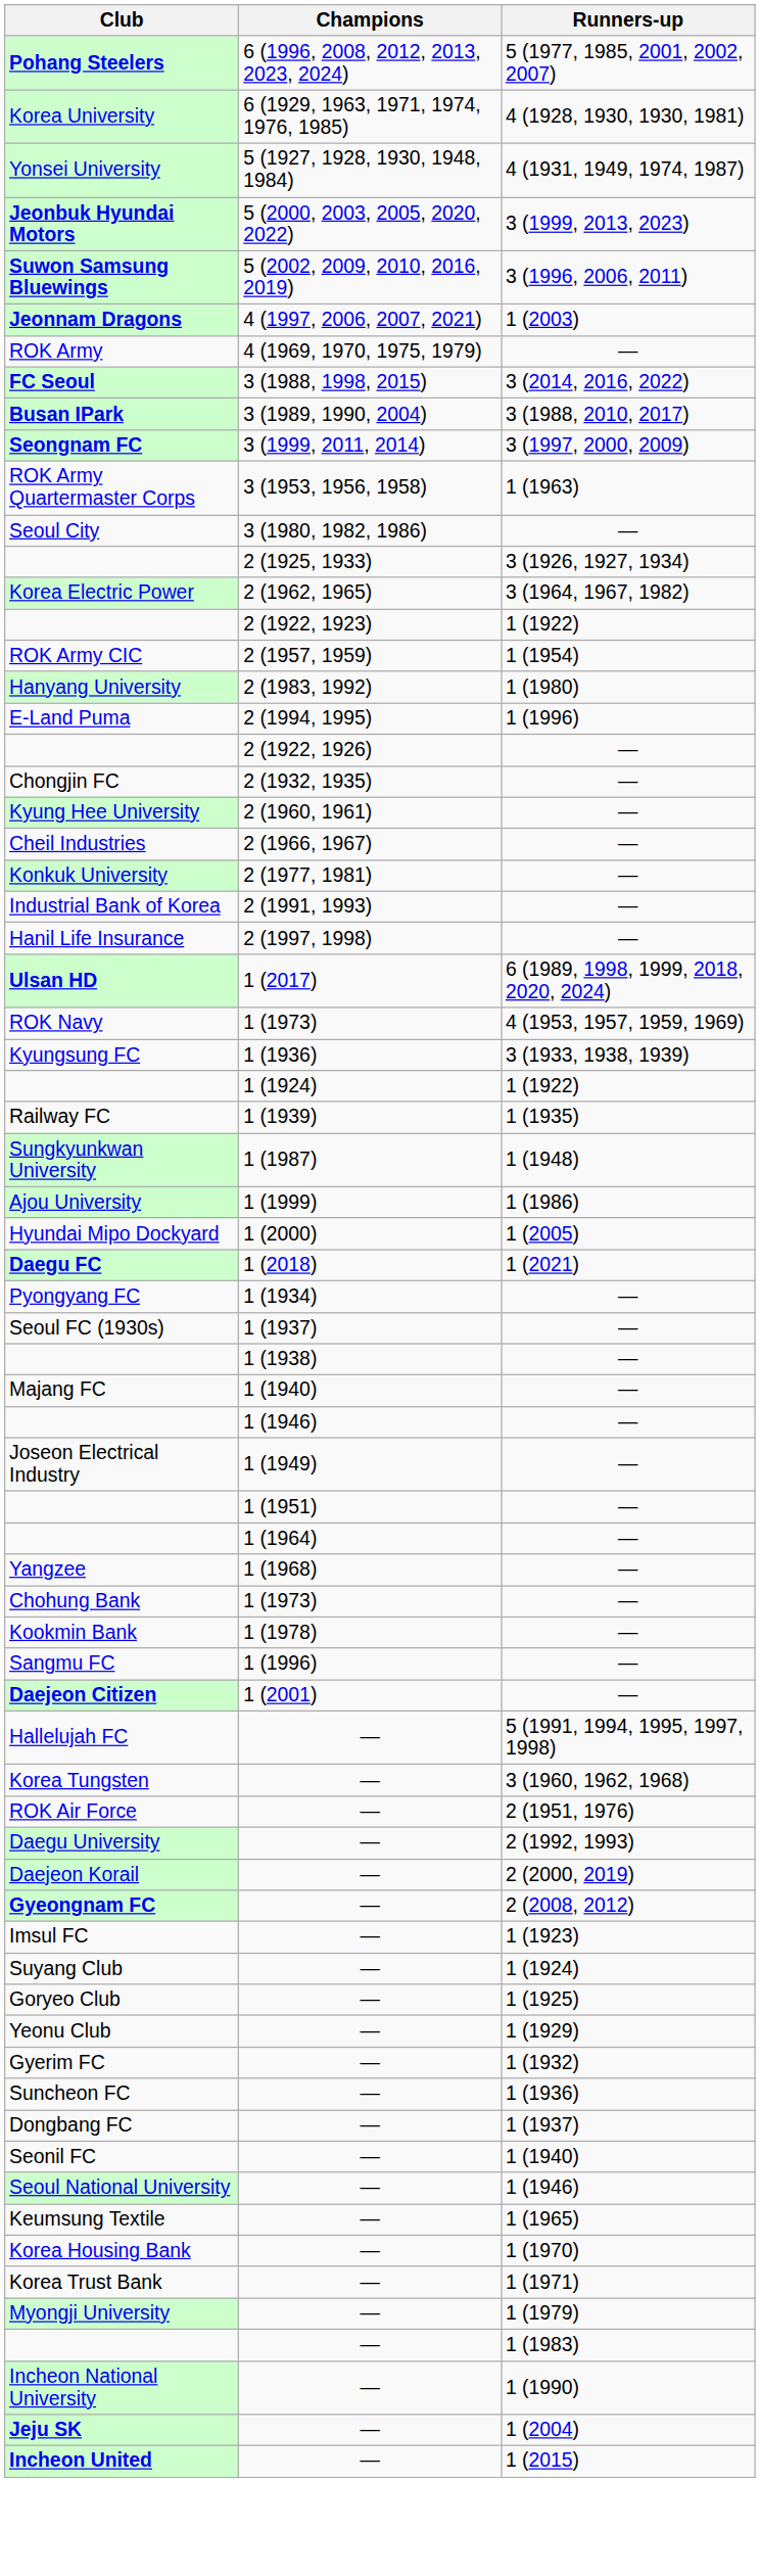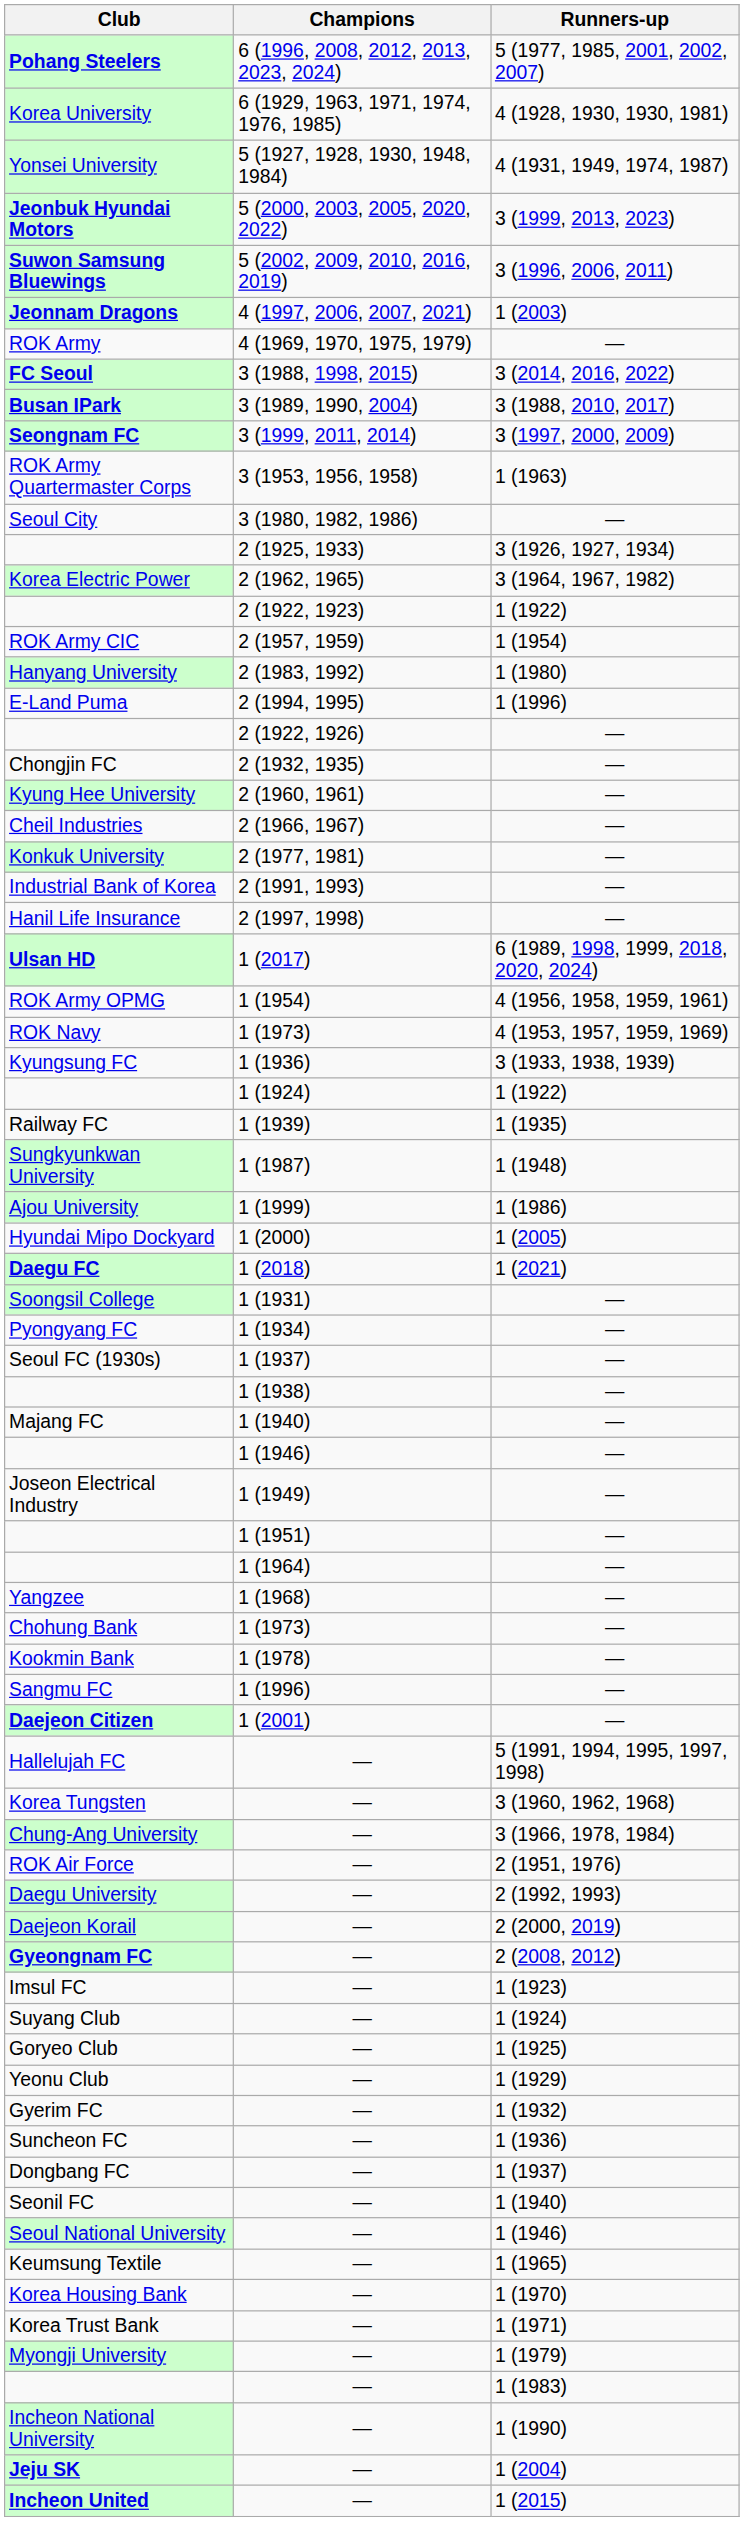 <table class="wikitable">
 <tr>
 <th>Club</th>
 <th>Champions</th>
 <th>Runners-up</th>
 </tr>
 <tr>
 <td bgcolor="#ccffcc"><strong><a href='#'>Pohang Steelers</a></strong></td>
 <td>6 (<a href='#'>1996</a>, <a href='#'>2008</a>, <a href='#'>2012</a>, <a href='#'>2013</a>, <a href='#'>2023</a>, <a href='#'>2024</a>)</td>
 <td>5 (1977, 1985, <a href='#'>2001</a>, <a href='#'>2002</a>, <a href='#'>2007</a>)</td>
 </tr>
 <tr>
 <td bgcolor="#ccffcc"><a href='#'>Korea University</a></td>
 <td>6 (1929, 1963, 1971, 1974, 1976, 1985)</td>
 <td>4 (1928, 1930, 1930, 1981)</td>
 </tr>
 <tr>
 <td bgcolor="#ccffcc"><a href='#'>Yonsei University</a></td>
 <td>5 (1927, 1928, 1930, 1948, 1984)</td>
 <td>4 (1931, 1949, 1974, 1987)</td>
 </tr>
 <tr>
 <td bgcolor="#ccffcc"><strong><a href='#'>Jeonbuk Hyundai Motors</a></strong></td>
 <td>5 (<a href='#'>2000</a>, <a href='#'>2003</a>, <a href='#'>2005</a>, <a href='#'>2020</a>, <a href='#'>2022</a>)</td>
 <td>3 (<a href='#'>1999</a>, <a href='#'>2013</a>, <a href='#'>2023</a>)</td>
 </tr>
 <tr>
 <td bgcolor="#ccffcc"><strong><a href='#'>Suwon Samsung Bluewings</a></strong></td>
 <td>5 (<a href='#'>2002</a>, <a href='#'>2009</a>, <a href='#'>2010</a>, <a href='#'>2016</a>, <a href='#'>2019</a>)</td>
 <td>3 (<a href='#'>1996</a>, <a href='#'>2006</a>, <a href='#'>2011</a>)</td>
 </tr>
 <tr>
 <td bgcolor="#ccffcc"><strong><a href='#'>Jeonnam Dragons</a></strong></td>
 <td>4 (<a href='#'>1997</a>, <a href='#'>2006</a>, <a href='#'>2007</a>, <a href='#'>2021</a>)</td>
 <td>1 (<a href='#'>2003</a>)</td>
 </tr>
 <tr>
 <td><a href='#'>ROK Army</a></td>
 <td>4 (1969, 1970, 1975, 1979)</td>
 <td align="center">—</td>
 </tr>
 <tr>
 <td bgcolor="#ccffcc"><strong><a href='#'>FC Seoul</a></strong></td>
 <td>3 (1988, <a href='#'>1998</a>, <a href='#'>2015</a>)</td>
 <td>3 (<a href='#'>2014</a>, <a href='#'>2016</a>, <a href='#'>2022</a>)</td>
 </tr>
 <tr>
 <td bgcolor="#ccffcc"><strong><a href='#'>Busan IPark</a></strong></td>
 <td>3 (1989, 1990, <a href='#'>2004</a>)</td>
 <td>3 (1988, <a href='#'>2010</a>, <a href='#'>2017</a>)</td>
 </tr>
 <tr>
 <td bgcolor="#ccffcc"><strong><a href='#'>Seongnam FC</a></strong></td>
 <td>3 (<a href='#'>1999</a>, <a href='#'>2011</a>, <a href='#'>2014</a>)</td>
 <td>3 (<a href='#'>1997</a>, <a href='#'>2000</a>, <a href='#'>2009</a>)</td>
 </tr>
 <tr>
 <td><a href='#'>ROK Army Quartermaster Corps</a></td>
 <td>3 (1953, 1956, 1958)</td>
 <td>1 (1963)</td>
 </tr>
 <tr>
 <td><a href='#'>Seoul City</a></td>
 <td>3 (1980, 1982, 1986)</td>
 <td align="center">—</td>
 </tr>
 <tr>
 <td></td>
 <td>2 (1925, 1933)</td>
 <td>3 (1926, 1927, 1934)</td>
 </tr>
 <tr>
 <td bgcolor="#ccffcc"><a href='#'>Korea Electric Power</a></td>
 <td>2 (1962, 1965)</td>
 <td>3 (1964, 1967, 1982)</td>
 </tr>
 <tr>
 <td></td>
 <td>2 (1922, 1923)</td>
 <td>1 (1922)</td>
 </tr>
 <tr>
 <td><a href='#'>ROK Army CIC</a></td>
 <td>2 (1957, 1959)</td>
 <td>1 (1954)</td>
 </tr>
 <tr>
 <td bgcolor="#ccffcc"><a href='#'>Hanyang University</a></td>
 <td>2 (1983, 1992)</td>
 <td>1 (1980)</td>
 </tr>
 <tr>
 <td><a href='#'>E-Land Puma</a></td>
 <td>2 (1994, 1995)</td>
 <td>1 (1996)</td>
 </tr>
 <tr>
 <td></td>
 <td>2 (1922, 1926)</td>
 <td align="center">—</td>
 </tr>
 <tr>
 <td>Chongjin FC</td>
 <td>2 (1932, 1935)</td>
 <td align="center">—</td>
 </tr>
 <tr>
 <td bgcolor="#ccffcc"><a href='#'>Kyung Hee University</a></td>
 <td>2 (1960, 1961)</td>
 <td align="center">—</td>
 </tr>
 <tr>
 <td><a href='#'>Cheil Industries</a></td>
 <td>2 (1966, 1967)</td>
 <td align="center">—</td>
 </tr>
 <tr>
 <td bgcolor="#ccffcc"><a href='#'>Konkuk University</a></td>
 <td>2 (1977, 1981)</td>
 <td align="center">—</td>
 </tr>
 <tr>
 <td><a href='#'>Industrial Bank of Korea</a></td>
 <td>2 (1991, 1993)</td>
 <td align="center">—</td>
 </tr>
 <tr>
 <td><a href='#'>Hanil Life Insurance</a></td>
 <td>2 (1997, 1998)</td>
 <td align="center">—</td>
 </tr>
 <tr>
 <td bgcolor="#ccffcc"><strong><a href='#'>Ulsan HD</a></strong></td>
 <td>1 (<a href='#'>2017</a>)</td>
 <td>6 (1989, <a href='#'>1998</a>, 1999, <a href='#'>2018</a>, <a href='#'>2020</a>, <a href='#'>2024</a>)</td>
 </tr>
 <tr>
+<td><a href='#'>ROK Army OPMG</a></td>
+<td>1 (1954)</td>
+<td>4 (1956, 1958, 1959, 1961)</td>
+</tr>
+<tr>
 <td><a href='#'>ROK Navy</a></td>
 <td>1 (1973)</td>
 <td>4 (1953, 1957, 1959, 1969)</td>
 </tr>
 <tr>
 <td><a href='#'>Kyungsung FC</a></td>
 <td>1 (1936)</td>
 <td>3 (1933, 1938, 1939)</td>
 </tr>
 <tr>
 <td></td>
 <td>1 (1924)</td>
 <td>1 (1922)</td>
 </tr>
 <tr>
 <td>Railway FC</td>
 <td>1 (1939)</td>
 <td>1 (1935)</td>
 </tr>
 <tr>
 <td bgcolor="#ccffcc"><a href='#'>Sungkyunkwan University</a></td>
 <td>1 (1987)</td>
 <td>1 (1948)</td>
 </tr>
 <tr>
 <td bgcolor="#ccffcc"><a href='#'>Ajou University</a></td>
 <td>1 (1999)</td>
 <td>1 (1986)</td>
 </tr>
 <tr>
 <td><a href='#'>Hyundai Mipo Dockyard</a></td>
 <td>1 (2000)</td>
 <td>1 (<a href='#'>2005</a>)</td>
 </tr>
 <tr>
 <td bgcolor="#ccffcc"><strong><a href='#'>Daegu FC</a></strong></td>
 <td>1 (<a href='#'>2018</a>)</td>
 <td>1 (<a href='#'>2021</a>)</td>
+</tr>
+<tr>
+<td bgcolor="#ccffcc"><a href='#'>Soongsil College</a></td>
+<td>1 (1931)</td>
+<td align="center">—</td>
 </tr>
 <tr>
 <td><a href='#'>Pyongyang FC</a></td>
 <td>1 (1934)</td>
 <td align="center">—</td>
 </tr>
 <tr>
 <td>Seoul FC (1930s)</td>
 <td>1 (1937)</td>
 <td align="center">—</td>
 </tr>
 <tr>
 <td></td>
 <td>1 (1938)</td>
 <td align="center">—</td>
 </tr>
 <tr>
 <td>Majang FC</td>
 <td>1 (1940)</td>
 <td align="center">—</td>
 </tr>
 <tr>
 <td></td>
 <td>1 (1946)</td>
 <td align="center">—</td>
 </tr>
 <tr>
 <td>Joseon Electrical Industry</td>
 <td>1 (1949)</td>
 <td align="center">—</td>
 </tr>
 <tr>
 <td></td>
 <td>1 (1951)</td>
 <td align="center">—</td>
 </tr>
 <tr>
 <td></td>
 <td>1 (1964)</td>
 <td align="center">—</td>
 </tr>
 <tr>
 <td><a href='#'>Yangzee</a></td>
 <td>1 (1968)</td>
 <td align="center">—</td>
 </tr>
 <tr>
 <td><a href='#'>Chohung Bank</a></td>
 <td>1 (1973)</td>
 <td align="center">—</td>
 </tr>
 <tr>
 <td><a href='#'>Kookmin Bank</a></td>
 <td>1 (1978)</td>
 <td align="center">—</td>
 </tr>
 <tr>
 <td><a href='#'>Sangmu FC</a></td>
 <td>1 (1996)</td>
 <td align="center">—</td>
 </tr>
 <tr>
 <td bgcolor="#ccffcc"><strong><a href='#'>Daejeon Citizen</a></strong></td>
 <td>1 (<a href='#'>2001</a>)</td>
 <td align="center">—</td>
 </tr>
 <tr>
 <td><a href='#'>Hallelujah FC</a></td>
 <td align="center">—</td>
 <td>5 (1991, 1994, 1995, 1997, 1998)</td>
 </tr>
 <tr>
 <td><a href='#'>Korea Tungsten</a></td>
 <td align="center">—</td>
 <td>3 (1960, 1962, 1968)</td>
+</tr>
+<tr>
+<td bgcolor="#ccffcc"><a href='#'>Chung-Ang University</a></td>
+<td align="center">—</td>
+<td>3 (1966, 1978, 1984)</td>
 </tr>
 <tr>
 <td><a href='#'>ROK Air Force</a></td>
 <td align="center">—</td>
 <td>2 (1951, 1976)</td>
 </tr>
 <tr>
 <td bgcolor="#ccffcc"><a href='#'>Daegu University</a></td>
 <td align="center">—</td>
 <td>2 (1992, 1993)</td>
 </tr>
 <tr>
 <td bgcolor="#ccffcc"><a href='#'>Daejeon Korail</a></td>
 <td align="center">—</td>
 <td>2 (2000, <a href='#'>2019</a>)</td>
 </tr>
 <tr>
 <td bgcolor="#ccffcc"><strong><a href='#'>Gyeongnam FC</a></strong></td>
 <td align="center">—</td>
 <td>2 (<a href='#'>2008</a>, <a href='#'>2012</a>)</td>
 </tr>
 <tr>
 <td>Imsul FC</td>
 <td align="center">—</td>
 <td>1 (1923)</td>
 </tr>
 <tr>
 <td>Suyang Club</td>
 <td align="center">—</td>
 <td>1 (1924)</td>
 </tr>
 <tr>
 <td>Goryeo Club</td>
 <td align="center">—</td>
 <td>1 (1925)</td>
 </tr>
 <tr>
 <td>Yeonu Club</td>
 <td align="center">—</td>
 <td>1 (1929)</td>
 </tr>
 <tr>
 <td>Gyerim FC</td>
 <td align="center">—</td>
 <td>1 (1932)</td>
 </tr>
 <tr>
 <td>Suncheon FC</td>
 <td align="center">—</td>
 <td>1 (1936)</td>
 </tr>
 <tr>
 <td>Dongbang FC</td>
 <td align="center">—</td>
 <td>1 (1937)</td>
 </tr>
 <tr>
 <td>Seonil FC</td>
 <td align="center">—</td>
 <td>1 (1940)</td>
 </tr>
 <tr>
 <td bgcolor="#ccffcc"><a href='#'>Seoul National University</a></td>
 <td align="center">—</td>
 <td>1 (1946)</td>
 </tr>
 <tr>
 <td>Keumsung Textile</td>
 <td align="center">—</td>
 <td>1 (1965)</td>
 </tr>
 <tr>
 <td><a href='#'>Korea Housing Bank</a></td>
 <td align="center">—</td>
 <td>1 (1970)</td>
 </tr>
 <tr>
 <td>Korea Trust Bank</td>
 <td align="center">—</td>
 <td>1 (1971)</td>
 </tr>
 <tr>
 <td bgcolor="#ccffcc"><a href='#'>Myongji University</a></td>
 <td align="center">—</td>
 <td>1 (1979)</td>
 </tr>
 <tr>
 <td></td>
 <td align="center">—</td>
 <td>1 (1983)</td>
 </tr>
 <tr>
 <td bgcolor="#ccffcc"><a href='#'>Incheon National University</a></td>
 <td align="center">—</td>
 <td>1 (1990)</td>
 </tr>
 <tr>
 <td bgcolor="#ccffcc"><strong><a href='#'>Jeju SK</a></strong></td>
 <td align="center">—</td>
 <td>1 (<a href='#'>2004</a>)</td>
 </tr>
 <tr>
 <td bgcolor="#ccffcc"><strong><a href='#'>Incheon United</a></strong></td>
 <td align="center">—</td>
 <td>1 (<a href='#'>2015</a>)</td>
 </tr>
 </table>
